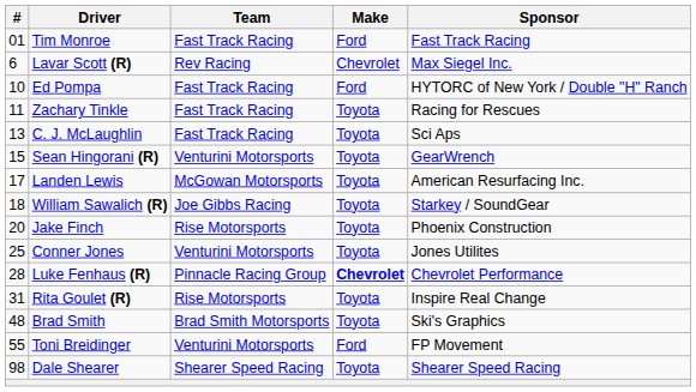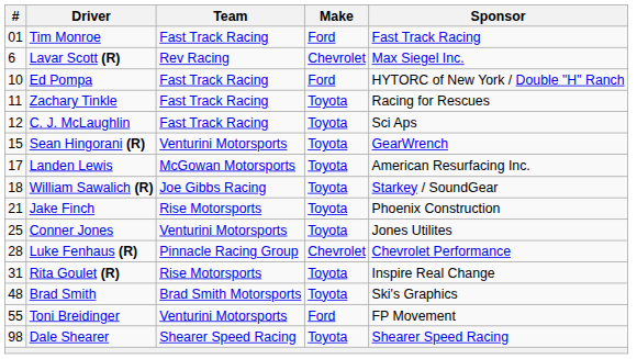 <table class="wikitable" style="font-size: 95%;">
 <tr>
 <th>#</th>
 <th>Driver</th>
 <th>Team</th>
 <th>Make</th>
 <th>Sponsor</th>
 </tr>
 <tr>
 <td>01</td>
 <td><a href='#'>Tim Monroe</a></td>
 <td><a href='#'>Fast Track Racing</a></td>
 <td><a href='#'>Ford</a></td>
 <td><a href='#'>Fast Track Racing</a></td>
 </tr>
 <tr>
 <td>6</td>
 <td><a href='#'>Lavar Scott</a> <strong>(R)</strong></td>
 <td><a href='#'>Rev Racing</a></td>
 <td><a href='#'>Chevrolet</a></td>
 <td><a href='#'>Max Siegel Inc.</a></td>
 </tr>
 <tr>
 <td>10</td>
 <td><a href='#'>Ed Pompa</a></td>
 <td><a href='#'>Fast Track Racing</a></td>
 <td><a href='#'>Ford</a></td>
 <td>HYTORC of New York / <a href='#'>Double "H" Ranch</a></td>
 </tr>
 <tr>
 <td>11</td>
 <td><a href='#'>Zachary Tinkle</a></td>
 <td><a href='#'>Fast Track Racing</a></td>
 <td><a href='#'>Toyota</a></td>
 <td>Racing for Rescues</td>
 </tr>
 <tr>
-<td>13</td>
+<td>12</td>
 <td><a href='#'>C. J. McLaughlin</a></td>
 <td><a href='#'>Fast Track Racing</a></td>
 <td><a href='#'>Toyota</a></td>
 <td>Sci Aps</td>
 </tr>
 <tr>
 <td>15</td>
 <td><a href='#'>Sean Hingorani</a> <strong>(R)</strong></td>
 <td><a href='#'>Venturini Motorsports</a></td>
 <td><a href='#'>Toyota</a></td>
 <td nowrap=""><a href='#'>GearWrench</a></td>
 </tr>
 <tr>
 <td>17</td>
 <td><a href='#'>Landen Lewis</a></td>
 <td><a href='#'>McGowan Motorsports</a></td>
 <td><a href='#'>Toyota</a></td>
 <td>American Resurfacing Inc.</td>
 </tr>
 <tr>
 <td>18</td>
 <td><a href='#'>William Sawalich</a> <strong>(R)</strong></td>
 <td><a href='#'>Joe Gibbs Racing</a></td>
 <td><a href='#'>Toyota</a></td>
 <td><a href='#'>Starkey</a> / SoundGear</td>
 </tr>
 <tr>
-<td>20</td>
+<td>21</td>
 <td><a href='#'>Jake Finch</a></td>
 <td><a href='#'>Rise Motorsports</a></td>
 <td><a href='#'>Toyota</a></td>
 <td>Phoenix Construction</td>
 </tr>
 <tr>
 <td>25</td>
 <td><a href='#'>Conner Jones</a></td>
 <td><a href='#'>Venturini Motorsports</a></td>
 <td><a href='#'>Toyota</a></td>
 <td>Jones Utilites</td>
 </tr>
 <tr>
 <td>28</td>
 <td><a href='#'>Luke Fenhaus</a> <strong>(R)</strong></td>
 <td><a href='#'>Pinnacle Racing Group</a></td>
-<td><strong><a href='#'>Chevrolet</a></strong></td>
+<td><a href='#'>Chevrolet</a></td>
 <td><a href='#'>Chevrolet Performance</a></td>
 </tr>
 <tr>
 <td>31</td>
 <td><a href='#'>Rita Goulet</a> <strong>(R)</strong></td>
 <td><a href='#'>Rise Motorsports</a></td>
 <td><a href='#'>Toyota</a></td>
 <td>Inspire Real Change</td>
 </tr>
 <tr>
 <td>48</td>
 <td><a href='#'>Brad Smith</a></td>
 <td><a href='#'>Brad Smith Motorsports</a></td>
 <td><a href='#'>Toyota</a></td>
 <td>Ski's Graphics</td>
 </tr>
 <tr>
 <td>55</td>
 <td><a href='#'>Toni Breidinger</a></td>
 <td nowrap=""><a href='#'>Venturini Motorsports</a></td>
 <td><a href='#'>Ford</a></td>
 <td>FP Movement</td>
 </tr>
 <tr>
 <td>98</td>
 <td><a href='#'>Dale Shearer</a></td>
 <td><a href='#'>Shearer Speed Racing</a></td>
 <td><a href='#'>Toyota</a></td>
 <td><a href='#'>Shearer Speed Racing</a></td>
 </tr>
 <tr>
 <th colspan="5"></th>
 </tr>
 </table>
